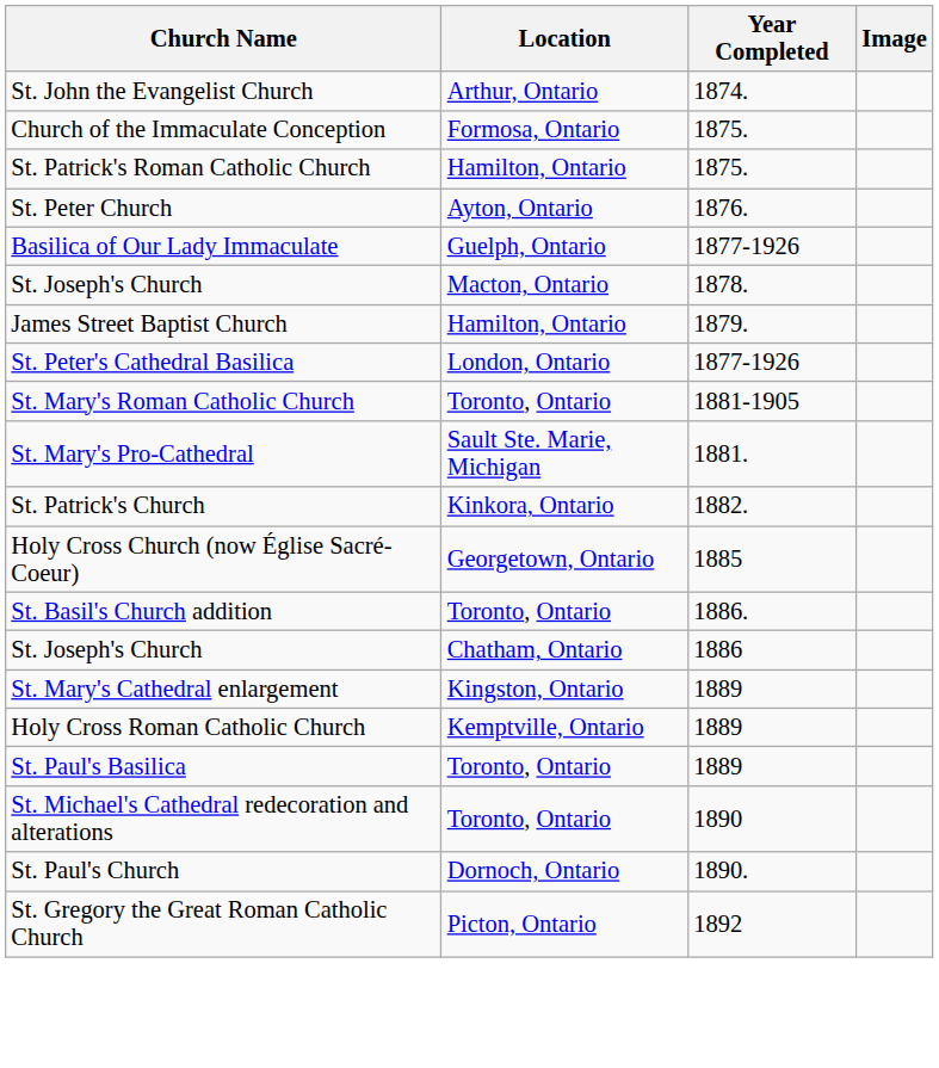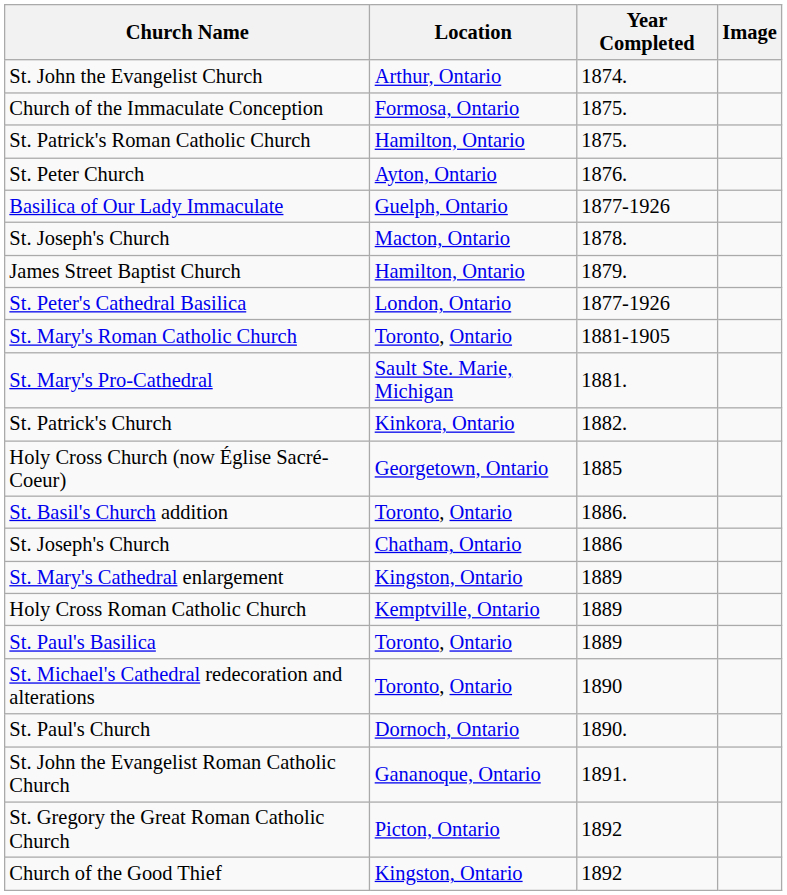 <table class="wikitable sortable">
 <tr>
 <th>Church Name</th>
 <th>Location</th>
 <th>Year Completed</th>
 <th>Image</th>
 </tr>
 <tr>
 <td>St. John the Evangelist Church</td>
 <td><a href='#'>Arthur, Ontario</a></td>
 <td>1874.</td>
 <td></td>
 </tr>
 <tr>
 <td>Church of the Immaculate Conception</td>
 <td><a href='#'>Formosa, Ontario</a></td>
 <td>1875.</td>
 <td></td>
 </tr>
 <tr>
 <td>St. Patrick's Roman Catholic Church</td>
 <td><a href='#'>Hamilton, Ontario</a></td>
 <td>1875.</td>
 <td></td>
 </tr>
 <tr>
 <td>St. Peter Church</td>
 <td><a href='#'>Ayton, Ontario</a></td>
 <td>1876.</td>
 <td></td>
 </tr>
 <tr>
 <td><a href='#'>Basilica of Our Lady Immaculate</a></td>
 <td><a href='#'>Guelph, Ontario</a></td>
 <td>1877-1926</td>
 <td></td>
 </tr>
 <tr>
 <td>St. Joseph's Church</td>
 <td><a href='#'>Macton, Ontario</a></td>
 <td>1878.</td>
 <td></td>
 </tr>
 <tr>
 <td>James Street Baptist Church</td>
 <td><a href='#'>Hamilton, Ontario</a></td>
 <td>1879.</td>
 <td></td>
 </tr>
 <tr>
 <td><a href='#'>St. Peter's Cathedral Basilica</a></td>
 <td><a href='#'>London, Ontario</a></td>
 <td>1877-1926</td>
 <td></td>
 </tr>
 <tr>
 <td><a href='#'>St. Mary's Roman Catholic Church</a></td>
 <td><a href='#'>Toronto</a>, <a href='#'>Ontario</a></td>
 <td>1881-1905</td>
 <td></td>
 </tr>
 <tr>
 <td><a href='#'>St. Mary's Pro-Cathedral</a></td>
 <td><a href='#'>Sault Ste. Marie, Michigan</a></td>
 <td>1881.</td>
 <td></td>
 </tr>
 <tr>
 <td>St. Patrick's Church</td>
 <td><a href='#'>Kinkora, Ontario</a></td>
 <td>1882.</td>
 <td></td>
 </tr>
 <tr>
 <td>Holy Cross Church (now Église Sacré-Coeur)</td>
 <td><a href='#'>Georgetown, Ontario</a></td>
 <td>1885</td>
 <td></td>
 </tr>
 <tr>
 <td><a href='#'>St. Basil's Church</a> addition</td>
 <td><a href='#'>Toronto</a>, <a href='#'>Ontario</a></td>
 <td>1886.</td>
 <td></td>
 </tr>
 <tr>
 <td>St. Joseph's Church</td>
 <td><a href='#'>Chatham, Ontario</a></td>
 <td>1886</td>
 <td><br></td>
 </tr>
 <tr>
 <td><a href='#'>St. Mary's Cathedral</a> enlargement</td>
 <td><a href='#'>Kingston, Ontario</a></td>
 <td>1889</td>
 <td></td>
 </tr>
 <tr>
 <td>Holy Cross Roman Catholic Church</td>
 <td><a href='#'>Kemptville, Ontario</a></td>
 <td>1889</td>
 <td></td>
 </tr>
 <tr>
 <td><a href='#'>St. Paul's Basilica</a></td>
 <td><a href='#'>Toronto</a>, <a href='#'>Ontario</a></td>
 <td>1889</td>
 <td></td>
 </tr>
 <tr>
 <td><a href='#'>St. Michael's Cathedral</a> redecoration and alterations</td>
 <td><a href='#'>Toronto</a>, <a href='#'>Ontario</a></td>
 <td>1890</td>
 <td></td>
 </tr>
 <tr>
 <td>St. Paul's Church</td>
 <td><a href='#'>Dornoch, Ontario</a></td>
 <td>1890.</td>
 <td></td>
 </tr>
 <tr>
+<td>St. John the Evangelist Roman Catholic Church</td>
+<td><a href='#'>Gananoque, Ontario</a></td>
+<td>1891.</td>
+<td></td>
+</tr>
+<tr>
 <td>St. Gregory the Great Roman Catholic Church</td>
 <td><a href='#'>Picton, Ontario</a></td>
 <td>1892</td>
 <td><br></td>
 </tr>
+<tr>
+<td>Church of the Good Thief</td>
+<td><a href='#'>Kingston, Ontario</a></td>
+<td>1892</td>
+<td></td>
+</tr>
 </table>
